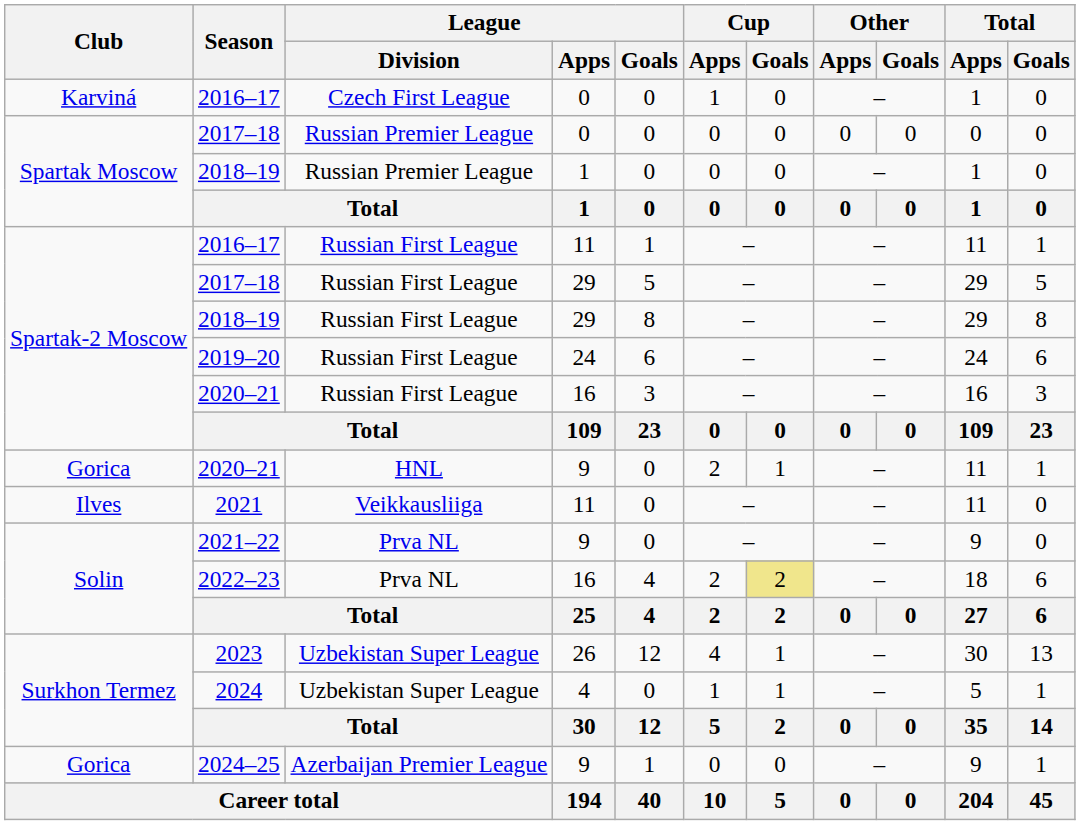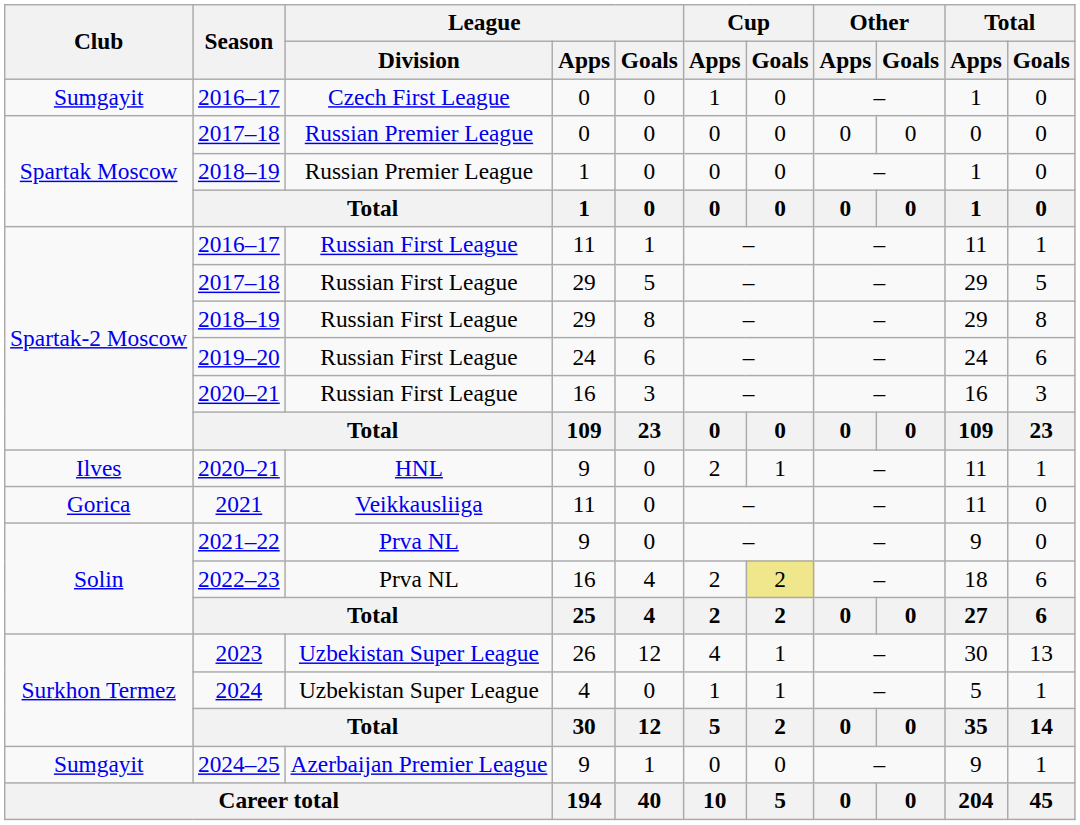 <table class="wikitable" style="text-align:center">
 <tr>
 <th rowspan="2">Club</th>
 <th rowspan="2">Season</th>
 <th colspan="3">League</th>
 <th colspan="2">Cup</th>
 <th colspan="2">Other</th>
 <th colspan="2">Total</th>
 </tr>
 <tr>
 <th>Division</th>
 <th>Apps</th>
 <th>Goals</th>
 <th>Apps</th>
 <th>Goals</th>
 <th>Apps</th>
 <th>Goals</th>
 <th>Apps</th>
 <th>Goals</th>
 </tr>
 <tr>
-<td><a href='#'>Karviná</a></td>
+<td><a href='#'>Sumgayit</a></td>
 <td><a href='#'>2016–17</a></td>
 <td><a href='#'>Czech First League</a></td>
 <td>0</td>
 <td>0</td>
 <td>1</td>
 <td>0</td>
 <td colspan=2>–</td>
 <td>1</td>
 <td>0</td>
 </tr>
 <tr>
 <td rowspan=3><a href='#'>Spartak Moscow</a></td>
 <td><a href='#'>2017–18</a></td>
 <td><a href='#'>Russian Premier League</a></td>
 <td>0</td>
 <td>0</td>
 <td>0</td>
 <td>0</td>
 <td>0</td>
 <td>0</td>
 <td>0</td>
 <td>0</td>
 </tr>
 <tr>
 <td><a href='#'>2018–19</a></td>
 <td>Russian Premier League</td>
 <td>1</td>
 <td>0</td>
 <td>0</td>
 <td>0</td>
 <td colspan=2>–</td>
 <td>1</td>
 <td>0</td>
 </tr>
 <tr>
 <th colspan=2>Total</th>
 <th>1</th>
 <th>0</th>
 <th>0</th>
 <th>0</th>
 <th>0</th>
 <th>0</th>
 <th>1</th>
 <th>0</th>
 </tr>
 <tr>
 <td rowspan=6><a href='#'>Spartak-2 Moscow</a></td>
 <td><a href='#'>2016–17</a></td>
 <td><a href='#'>Russian First League</a></td>
 <td>11</td>
 <td>1</td>
 <td colspan=2>–</td>
 <td colspan=2>–</td>
 <td>11</td>
 <td>1</td>
 </tr>
 <tr>
 <td><a href='#'>2017–18</a></td>
 <td>Russian First League</td>
 <td>29</td>
 <td>5</td>
 <td colspan=2>–</td>
 <td colspan=2>–</td>
 <td>29</td>
 <td>5</td>
 </tr>
 <tr>
 <td><a href='#'>2018–19</a></td>
 <td>Russian First League</td>
 <td>29</td>
 <td>8</td>
 <td colspan=2>–</td>
 <td colspan=2>–</td>
 <td>29</td>
 <td>8</td>
 </tr>
 <tr>
 <td><a href='#'>2019–20</a></td>
 <td>Russian First League</td>
 <td>24</td>
 <td>6</td>
 <td colspan=2>–</td>
 <td colspan=2>–</td>
 <td>24</td>
 <td>6</td>
 </tr>
 <tr>
 <td><a href='#'>2020–21</a></td>
 <td>Russian First League</td>
 <td>16</td>
 <td>3</td>
 <td colspan=2>–</td>
 <td colspan=2>–</td>
 <td>16</td>
 <td>3</td>
 </tr>
 <tr>
 <th colspan=2>Total</th>
 <th>109</th>
 <th>23</th>
 <th>0</th>
 <th>0</th>
 <th>0</th>
 <th>0</th>
 <th>109</th>
 <th>23</th>
 </tr>
 <tr>
-<td><a href='#'>Gorica</a></td>
+<td><a href='#'>Ilves</a></td>
 <td><a href='#'>2020–21</a></td>
 <td><a href='#'>HNL</a></td>
 <td>9</td>
 <td>0</td>
 <td>2</td>
 <td>1</td>
 <td colspan=2>–</td>
 <td>11</td>
 <td>1</td>
 </tr>
 <tr>
-<td><a href='#'>Ilves</a></td>
+<td><a href='#'>Gorica</a></td>
 <td><a href='#'>2021</a></td>
 <td><a href='#'>Veikkausliiga</a></td>
 <td>11</td>
 <td>0</td>
 <td colspan=2>–</td>
 <td colspan=2>–</td>
 <td>11</td>
 <td>0</td>
 </tr>
 <tr>
 <td rowspan=3><a href='#'>Solin</a></td>
 <td><a href='#'>2021–22</a></td>
 <td><a href='#'>Prva NL</a></td>
 <td>9</td>
 <td>0</td>
 <td colspan=2>–</td>
 <td colspan=2>–</td>
 <td>9</td>
 <td>0</td>
 </tr>
 <tr>
 <td><a href='#'>2022–23</a></td>
 <td>Prva NL</td>
 <td>16</td>
 <td>4</td>
 <td>2</td>
 <td style="background: khaki;">2</td>
 <td colspan=2>–</td>
 <td>18</td>
 <td>6</td>
 </tr>
 <tr>
 <th colspan=2>Total</th>
 <th>25</th>
 <th>4</th>
 <th>2</th>
 <th>2</th>
 <th>0</th>
 <th>0</th>
 <th>27</th>
 <th>6</th>
 </tr>
 <tr>
 <td rowspan=3><a href='#'>Surkhon Termez</a></td>
 <td><a href='#'>2023</a></td>
 <td><a href='#'>Uzbekistan Super League</a></td>
 <td>26</td>
 <td>12</td>
 <td>4</td>
 <td>1</td>
 <td colspan=2>–</td>
 <td>30</td>
 <td>13</td>
 </tr>
 <tr>
 <td><a href='#'>2024</a></td>
 <td>Uzbekistan Super League</td>
 <td>4</td>
 <td>0</td>
 <td>1</td>
 <td>1</td>
 <td colspan=2>–</td>
 <td>5</td>
 <td>1</td>
 </tr>
 <tr>
 <th colspan=2>Total</th>
 <th>30</th>
 <th>12</th>
 <th>5</th>
 <th>2</th>
 <th>0</th>
 <th>0</th>
 <th>35</th>
 <th>14</th>
 </tr>
 <tr>
-<td><a href='#'>Gorica</a></td>
+<td><a href='#'>Sumgayit</a></td>
 <td><a href='#'>2024–25</a></td>
 <td><a href='#'>Azerbaijan Premier League</a></td>
 <td>9</td>
 <td>1</td>
 <td>0</td>
 <td>0</td>
 <td colspan=2>–</td>
 <td>9</td>
 <td>1</td>
 </tr>
 <tr>
 <th colspan="3">Career total</th>
 <th>194</th>
 <th>40</th>
 <th>10</th>
 <th>5</th>
 <th>0</th>
 <th>0</th>
 <th>204</th>
 <th>45</th>
 </tr>
 </table>
